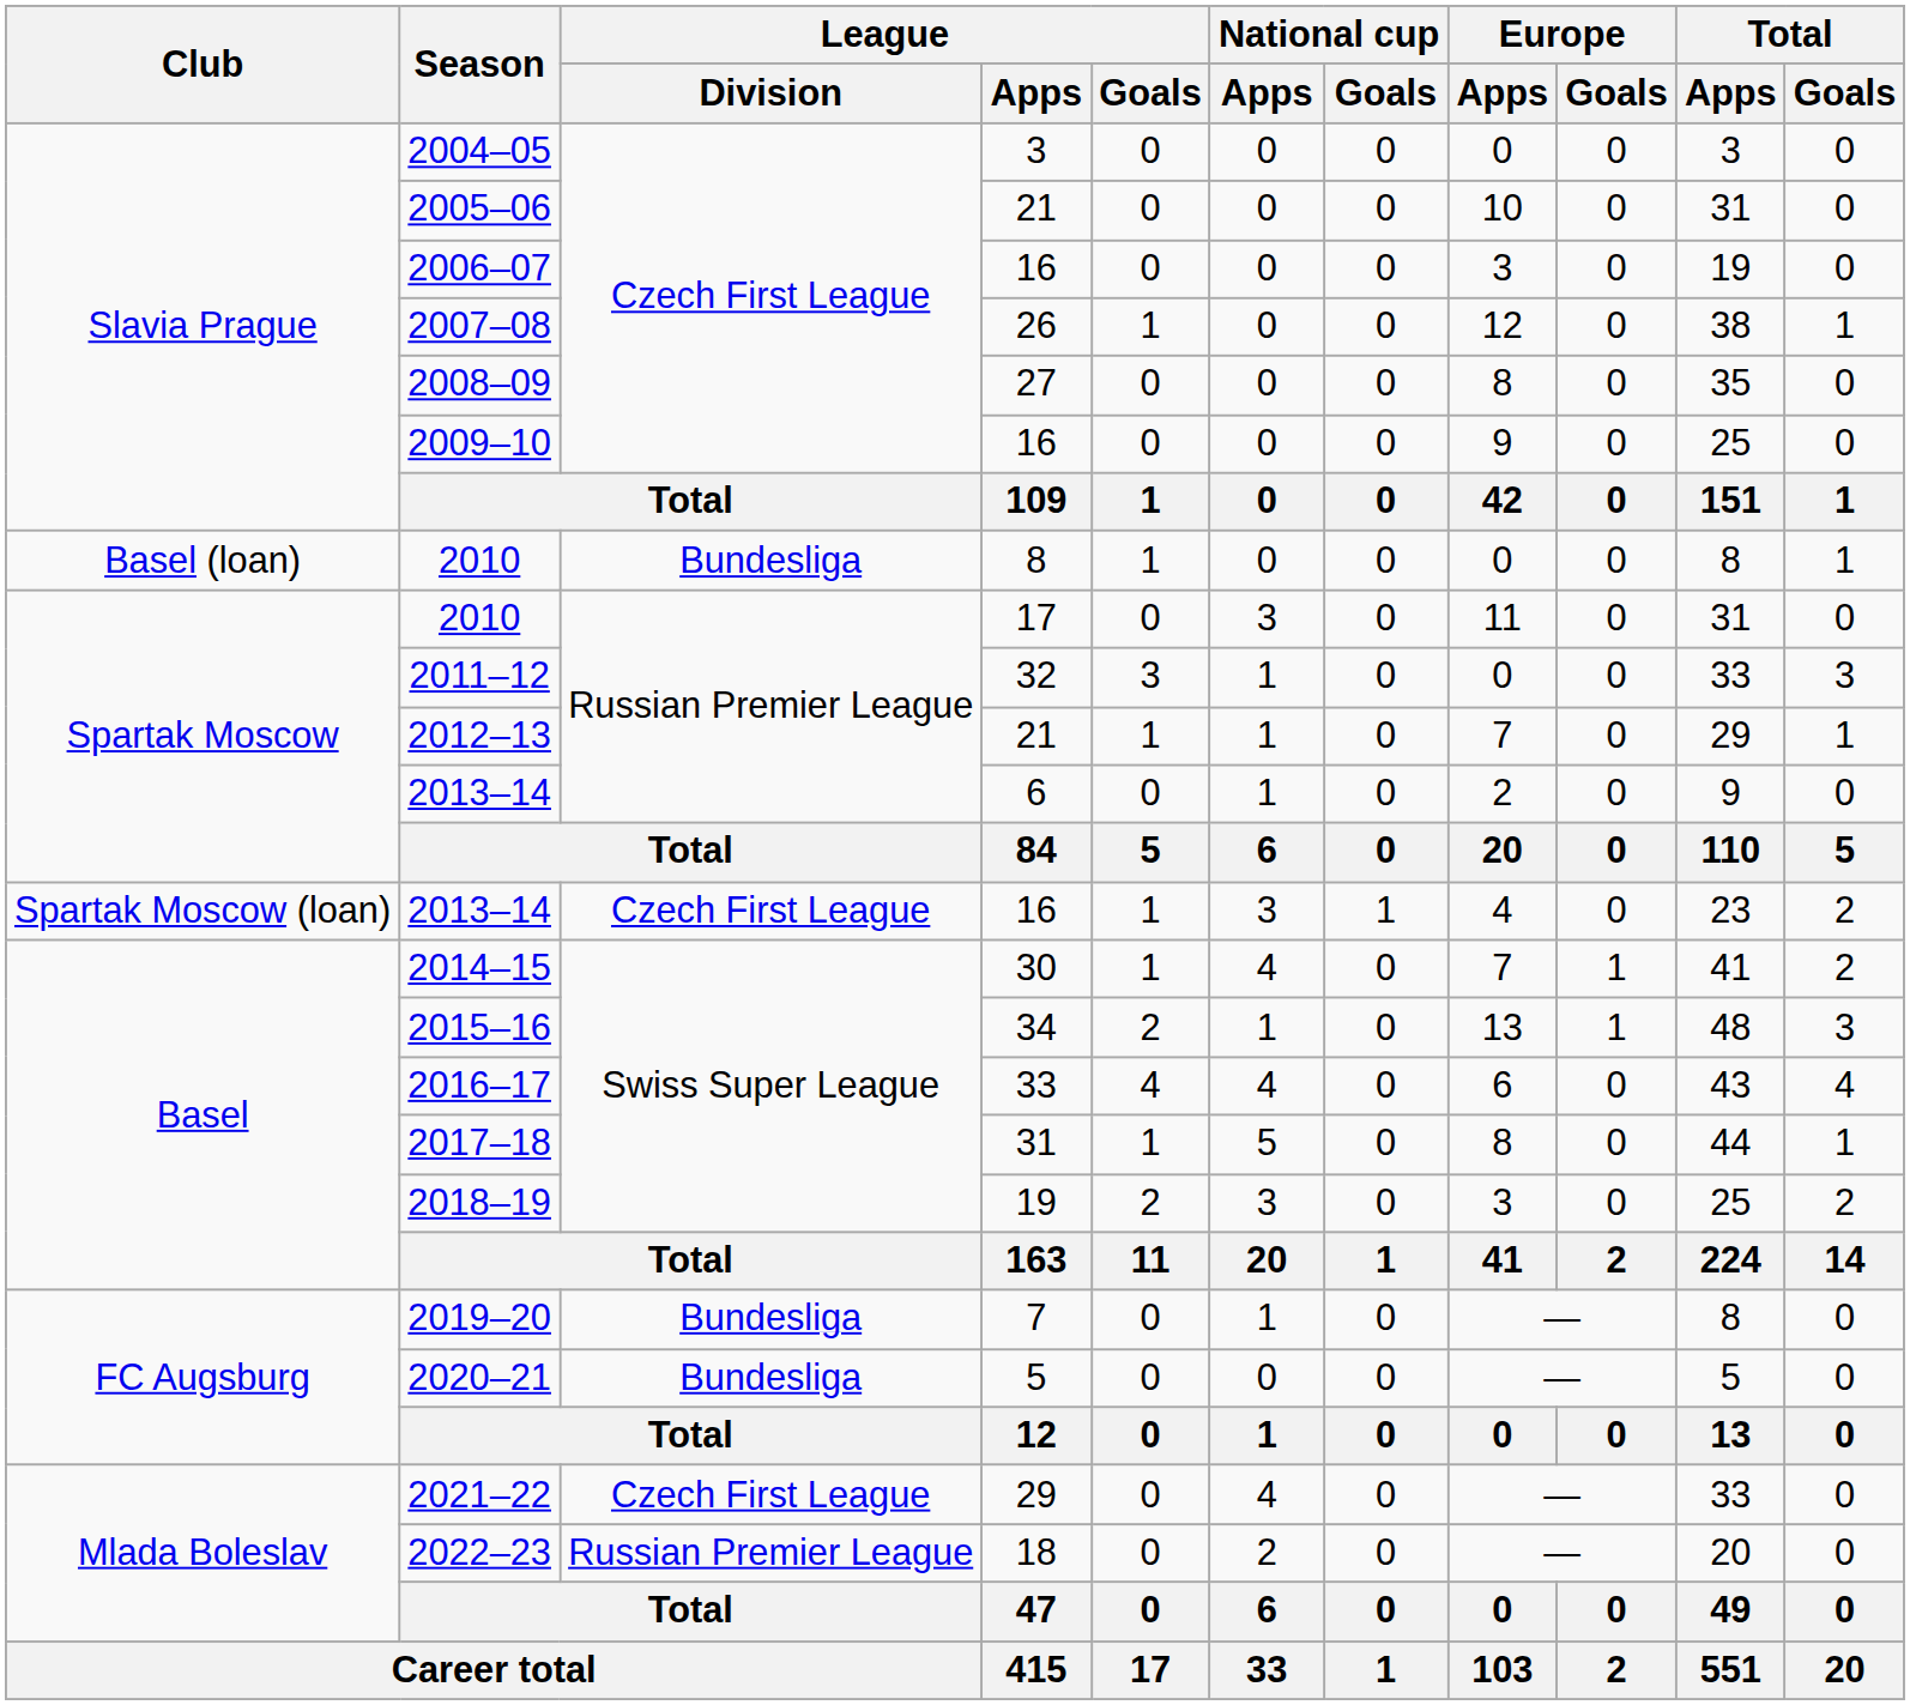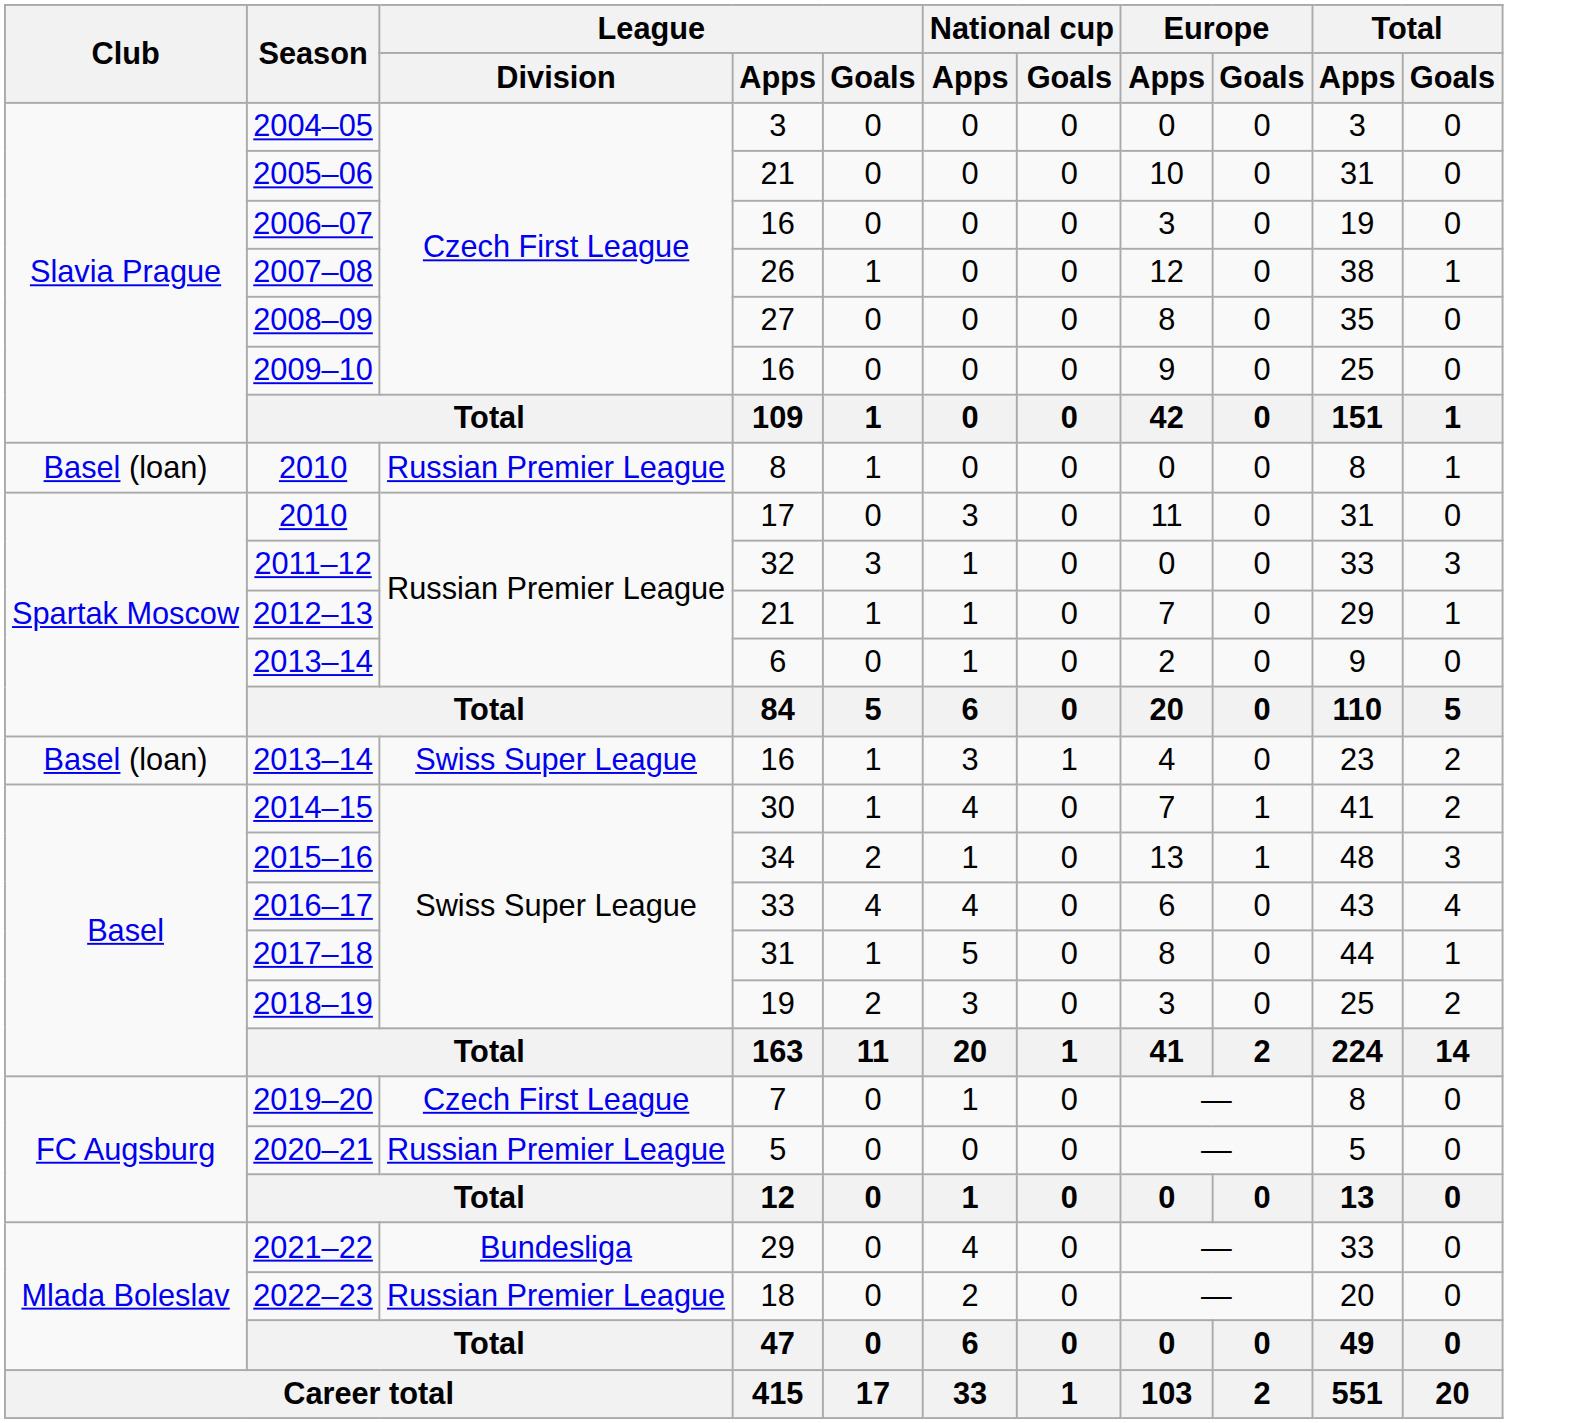 <table class="wikitable" style="text-align: center">
 <tr>
 <th rowspan="2">Club</th>
 <th rowspan="2">Season</th>
 <th colspan="3">League</th>
 <th colspan="2">National cup</th>
 <th colspan="2">Europe</th>
 <th colspan="2">Total</th>
 </tr>
 <tr>
 <th>Division</th>
 <th>Apps</th>
 <th>Goals</th>
 <th>Apps</th>
 <th>Goals</th>
 <th>Apps</th>
 <th>Goals</th>
 <th>Apps</th>
 <th>Goals</th>
 </tr>
 <tr>
 <td rowspan="7"><a href='#'>Slavia Prague</a></td>
 <td><a href='#'>2004–05</a></td>
 <td rowspan="6"><a href='#'>Czech First League</a></td>
 <td>3</td>
 <td>0</td>
 <td>0</td>
 <td>0</td>
 <td>0</td>
 <td>0</td>
 <td>3</td>
 <td>0</td>
 </tr>
 <tr>
 <td><a href='#'>2005–06</a></td>
 <td>21</td>
 <td>0</td>
 <td>0</td>
 <td>0</td>
 <td>10</td>
 <td>0</td>
 <td>31</td>
 <td>0</td>
 </tr>
 <tr>
 <td><a href='#'>2006–07</a></td>
 <td>16</td>
 <td>0</td>
 <td>0</td>
 <td>0</td>
 <td>3</td>
 <td>0</td>
 <td>19</td>
 <td>0</td>
 </tr>
 <tr>
 <td><a href='#'>2007–08</a></td>
 <td>26</td>
 <td>1</td>
 <td>0</td>
 <td>0</td>
 <td>12</td>
 <td>0</td>
 <td>38</td>
 <td>1</td>
 </tr>
 <tr>
 <td><a href='#'>2008–09</a></td>
 <td>27</td>
 <td>0</td>
 <td>0</td>
 <td>0</td>
 <td>8</td>
 <td>0</td>
 <td>35</td>
 <td>0</td>
 </tr>
 <tr>
 <td><a href='#'>2009–10</a></td>
 <td>16</td>
 <td>0</td>
 <td>0</td>
 <td>0</td>
 <td>9</td>
 <td>0</td>
 <td>25</td>
 <td>0</td>
 </tr>
 <tr>
 <th colspan="2">Total</th>
 <th>109</th>
 <th>1</th>
 <th>0</th>
 <th>0</th>
 <th>42</th>
 <th>0</th>
 <th>151</th>
 <th>1</th>
 </tr>
 <tr>
 <td><a href='#'>Basel</a> (loan)</td>
 <td><a href='#'>2010</a></td>
-<td><a href='#'>Bundesliga</a></td>
+<td><a href='#'>Russian Premier League</a></td>
 <td>8</td>
 <td>1</td>
 <td>0</td>
 <td>0</td>
 <td>0</td>
 <td>0</td>
 <td>8</td>
 <td>1</td>
 </tr>
 <tr>
 <td rowspan="5"><a href='#'>Spartak Moscow</a></td>
 <td><a href='#'>2010</a></td>
 <td rowspan="4">Russian Premier League</td>
 <td>17</td>
 <td>0</td>
 <td>3</td>
 <td>0</td>
 <td>11</td>
 <td>0</td>
 <td>31</td>
 <td>0</td>
 </tr>
 <tr>
 <td><a href='#'>2011–12</a></td>
 <td>32</td>
 <td>3</td>
 <td>1</td>
 <td>0</td>
 <td>0</td>
 <td>0</td>
 <td>33</td>
 <td>3</td>
 </tr>
 <tr>
 <td><a href='#'>2012–13</a></td>
 <td>21</td>
 <td>1</td>
 <td>1</td>
 <td>0</td>
 <td>7</td>
 <td>0</td>
 <td>29</td>
 <td>1</td>
 </tr>
 <tr>
 <td><a href='#'>2013–14</a></td>
 <td>6</td>
 <td>0</td>
 <td>1</td>
 <td>0</td>
 <td>2</td>
 <td>0</td>
 <td>9</td>
 <td>0</td>
 </tr>
 <tr>
 <th colspan="2">Total</th>
 <th>84</th>
 <th>5</th>
 <th>6</th>
 <th>0</th>
 <th>20</th>
 <th>0</th>
 <th>110</th>
 <th>5</th>
 </tr>
 <tr>
-<td><a href='#'>Spartak Moscow</a> (loan)</td>
+<td><a href='#'>Basel</a> (loan)</td>
 <td><a href='#'>2013–14</a></td>
-<td><a href='#'>Czech First League</a></td>
+<td><a href='#'>Swiss Super League</a></td>
 <td>16</td>
 <td>1</td>
 <td>3</td>
 <td>1</td>
 <td>4</td>
 <td>0</td>
 <td>23</td>
 <td>2</td>
 </tr>
 <tr>
 <td rowspan="6"><a href='#'>Basel</a></td>
 <td><a href='#'>2014–15</a></td>
 <td rowspan="5">Swiss Super League</td>
 <td>30</td>
 <td>1</td>
 <td>4</td>
 <td>0</td>
 <td>7</td>
 <td>1</td>
 <td>41</td>
 <td>2</td>
 </tr>
 <tr>
 <td><a href='#'>2015–16</a></td>
 <td>34</td>
 <td>2</td>
 <td>1</td>
 <td>0</td>
 <td>13</td>
 <td>1</td>
 <td>48</td>
 <td>3</td>
 </tr>
 <tr>
 <td><a href='#'>2016–17</a></td>
 <td>33</td>
 <td>4</td>
 <td>4</td>
 <td>0</td>
 <td>6</td>
 <td>0</td>
 <td>43</td>
 <td>4</td>
 </tr>
 <tr>
 <td><a href='#'>2017–18</a></td>
 <td>31</td>
 <td>1</td>
 <td>5</td>
 <td>0</td>
 <td>8</td>
 <td>0</td>
 <td>44</td>
 <td>1</td>
 </tr>
 <tr>
 <td><a href='#'>2018–19</a></td>
 <td>19</td>
 <td>2</td>
 <td>3</td>
 <td>0</td>
 <td>3</td>
 <td>0</td>
 <td>25</td>
 <td>2</td>
 </tr>
 <tr>
 <th colspan="2">Total</th>
 <th>163</th>
 <th>11</th>
 <th>20</th>
 <th>1</th>
 <th>41</th>
 <th>2</th>
 <th>224</th>
 <th>14</th>
 </tr>
 <tr>
 <td rowspan="3"><a href='#'>FC Augsburg</a></td>
 <td><a href='#'>2019–20</a></td>
-<td><a href='#'>Bundesliga</a></td>
+<td><a href='#'>Czech First League</a></td>
 <td>7</td>
 <td>0</td>
 <td>1</td>
 <td>0</td>
 <td colspan="2">—</td>
 <td>8</td>
 <td>0</td>
 </tr>
 <tr>
 <td><a href='#'>2020–21</a></td>
-<td><a href='#'>Bundesliga</a></td>
+<td><a href='#'>Russian Premier League</a></td>
 <td>5</td>
 <td>0</td>
 <td>0</td>
 <td>0</td>
 <td colspan="2">—</td>
 <td>5</td>
 <td>0</td>
 </tr>
 <tr>
 <th colspan="2">Total</th>
 <th>12</th>
 <th>0</th>
 <th>1</th>
 <th>0</th>
 <th>0</th>
 <th>0</th>
 <th>13</th>
 <th>0</th>
 </tr>
 <tr>
 <td rowspan="3"><a href='#'>Mlada Boleslav</a></td>
 <td><a href='#'>2021–22</a></td>
-<td><a href='#'>Czech First League</a></td>
+<td><a href='#'>Bundesliga</a></td>
 <td>29</td>
 <td>0</td>
 <td>4</td>
 <td>0</td>
 <td colspan="2">—</td>
 <td>33</td>
 <td>0</td>
 </tr>
 <tr>
 <td><a href='#'>2022–23</a></td>
 <td><a href='#'>Russian Premier League</a></td>
 <td>18</td>
 <td>0</td>
 <td>2</td>
 <td>0</td>
 <td colspan="2">—</td>
 <td>20</td>
 <td>0</td>
 </tr>
 <tr>
 <th colspan="2">Total</th>
 <th>47</th>
 <th>0</th>
 <th>6</th>
 <th>0</th>
 <th>0</th>
 <th>0</th>
 <th>49</th>
 <th>0</th>
 </tr>
 <tr>
 <th colspan="3">Career total</th>
 <th>415</th>
 <th>17</th>
 <th>33</th>
 <th>1</th>
 <th>103</th>
 <th>2</th>
 <th>551</th>
 <th>20</th>
 </tr>
 </table>
